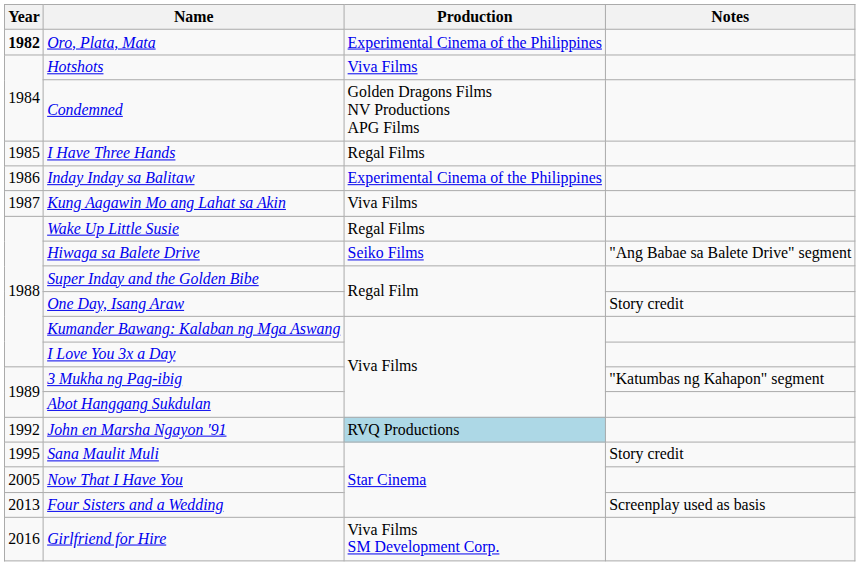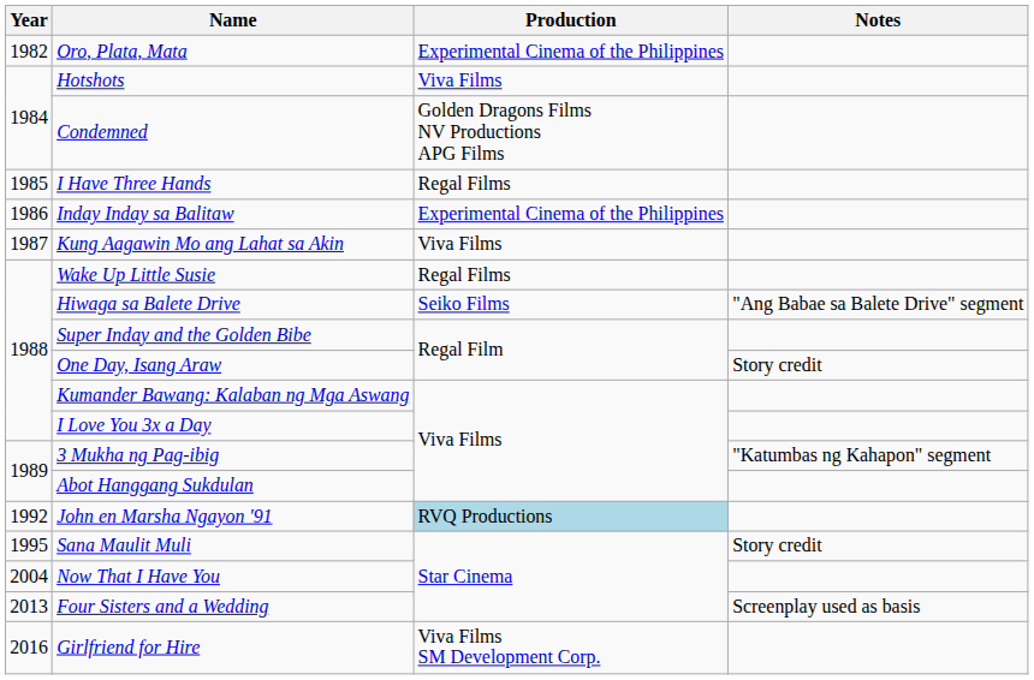 <table | class="wikitable sortable">
 <tr>
 <th>Year</th>
 <th>Name</th>
 <th>Production</th>
 <th>Notes</th>
 </tr>
 <tr>
-<td><strong>1982</strong></td>
+<td>1982</td>
 <td><em><a href='#'>Oro, Plata, Mata</a></em> </td>
 <td><a href='#'>Experimental Cinema of the Philippines</a></td>
 <td></td>
 </tr>
 <tr>
 <td rowspan="2">1984</td>
 <td><em><a href='#'>Hotshots</a></em></td>
 <td><a href='#'>Viva Films</a></td>
 <td></td>
 </tr>
 <tr>
 <td><em><a href='#'>Condemned</a></em></td>
 <td>Golden Dragons Films<br>NV Productions<br>APG Films</td>
 <td></td>
 </tr>
 <tr>
 <td>1985</td>
 <td><em><a href='#'>I Have Three Hands</a></em></td>
 <td>Regal Films</td>
 <td></td>
 </tr>
 <tr>
 <td>1986</td>
 <td><em><a href='#'>Inday Inday sa Balitaw</a></em></td>
 <td><a href='#'>Experimental Cinema of the Philippines</a></td>
 <td></td>
 </tr>
 <tr>
 <td>1987</td>
 <td><em><a href='#'>Kung Aagawin Mo ang Lahat sa Akin</a></em></td>
 <td>Viva Films</td>
 <td></td>
 </tr>
 <tr>
 <td rowspan="6">1988</td>
 <td><em><a href='#'>Wake Up Little Susie</a></em></td>
 <td>Regal Films</td>
 <td></td>
 </tr>
 <tr>
 <td><em><a href='#'>Hiwaga sa Balete Drive</a></em></td>
 <td><a href='#'>Seiko Films</a></td>
 <td>"Ang Babae sa Balete Drive" segment</td>
 </tr>
 <tr>
 <td><em><a href='#'>Super Inday and the Golden Bibe</a></em></td>
 <td rowspan="2">Regal Film</td>
 <td></td>
 </tr>
 <tr>
 <td><em><a href='#'>One Day, Isang Araw</a></em></td>
 <td>Story credit</td>
 </tr>
 <tr>
 <td><em><a href='#'>Kumander Bawang: Kalaban ng Mga Aswang</a></em></td>
 <td rowspan="4">Viva Films</td>
 <td></td>
 </tr>
 <tr>
 <td><em><a href='#'>I Love You 3x a Day</a></em></td>
 <td></td>
 </tr>
 <tr>
 <td rowspan="2">1989</td>
 <td><em><a href='#'>3 Mukha ng Pag-ibig</a></em></td>
 <td>"Katumbas ng Kahapon" segment</td>
 </tr>
 <tr>
 <td><em><a href='#'>Abot Hanggang Sukdulan</a></em></td>
 <td></td>
 </tr>
 <tr>
 <td>1992</td>
 <td><em><a href='#'>John en Marsha Ngayon '91</a></em></td>
 <td style="background: lightblue;">RVQ Productions</td>
 <td></td>
 </tr>
 <tr>
 <td>1995</td>
 <td><em><a href='#'>Sana Maulit Muli</a></em></td>
 <td rowspan="3"><a href='#'>Star Cinema</a></td>
 <td>Story credit</td>
 </tr>
 <tr>
-<td>2005</td>
+<td>2004</td>
 <td><em><a href='#'>Now That I Have You</a></em></td>
 <td></td>
 </tr>
 <tr>
 <td>2013</td>
 <td><em><a href='#'>Four Sisters and a Wedding</a></em></td>
 <td>Screenplay used as basis</td>
 </tr>
 <tr>
 <td>2016</td>
 <td><em><a href='#'>Girlfriend for Hire</a></em></td>
 <td>Viva Films<br><a href='#'>SM Development Corp.</a></td>
 <td></td>
 </tr>
 </table>
